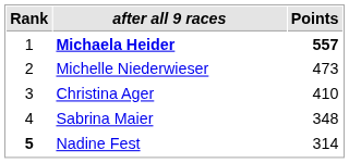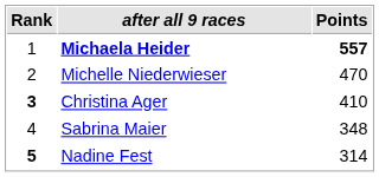 <table cellspacing="1" cellpadding="3" style="border:1px solid #aaa; font-size:86%;">
 <tr style="background:#e4e4e4;">
 <th style="border-bottom:1px solid #aaa; width:10px;">Rank</th>
 <th style="border-bottom:1px solid #aaa; width:200px; white-space:nowrap;"><em>after all 9 races</em></th>
 <th style="border-bottom:1px solid #aaa; width:20px;">Points</th>
 </tr>
 <tr>
 <td style="text-align:center;">1</td>
 <td> <strong><a href='#'>Michaela Heider</a></strong></td>
 <td align="right"><strong>557</strong></td>
 </tr>
 <tr>
 <td style="text-align:center;">2</td>
 <td> <a href='#'>Michelle Niederwieser</a></td>
-<td align="right">473</td>
+<td align="right">470</td>
 </tr>
 <tr>
-<td style="text-align:center;">3</td>
+<td style="text-align:center;"><strong>3</strong></td>
 <td> <a href='#'>Christina Ager</a></td>
 <td align="right">410</td>
 </tr>
 <tr>
 <td style="text-align:center;">4</td>
 <td> <a href='#'>Sabrina Maier</a></td>
 <td align="right">348</td>
 </tr>
 <tr>
 <td style="text-align:center;"><strong>5</strong></td>
 <td> <a href='#'>Nadine Fest</a></td>
 <td align="right">314</td>
 </tr>
 </table>
